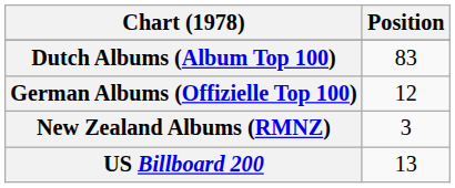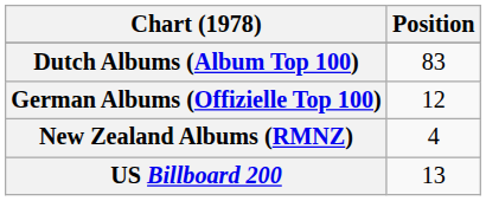 <table class="wikitable plainrowheaders" style="text-align:center">
 <tr>
 <th scope="col">Chart (1978)</th>
 <th scope="col">Position</th>
 </tr>
 <tr>
 </tr>
 <tr>
 <th scope="row">Dutch Albums (<a href='#'>Album Top 100</a>)</th>
 <td>83</td>
 </tr>
 <tr>
 <th scope="row">German Albums (<a href='#'>Offizielle Top 100</a>)</th>
 <td>12</td>
 </tr>
 <tr>
 <th scope="row">New Zealand Albums (<a href='#'>RMNZ</a>)</th>
-<td>3</td>
+<td>4</td>
 </tr>
 <tr>
 <th scope="row">US <em><a href='#'>Billboard 200</a></em></th>
 <td>13</td>
 </tr>
 </table>
